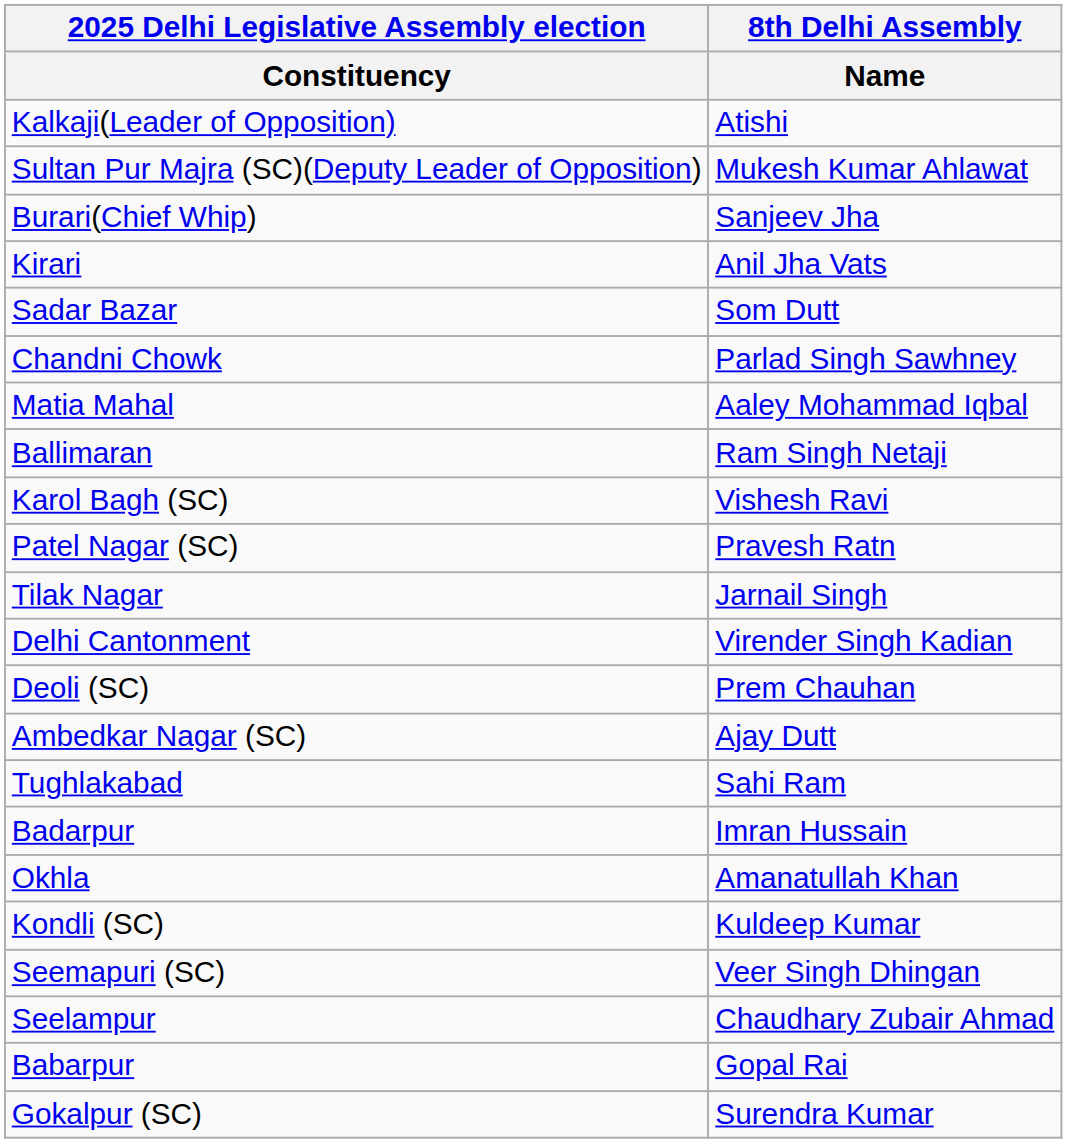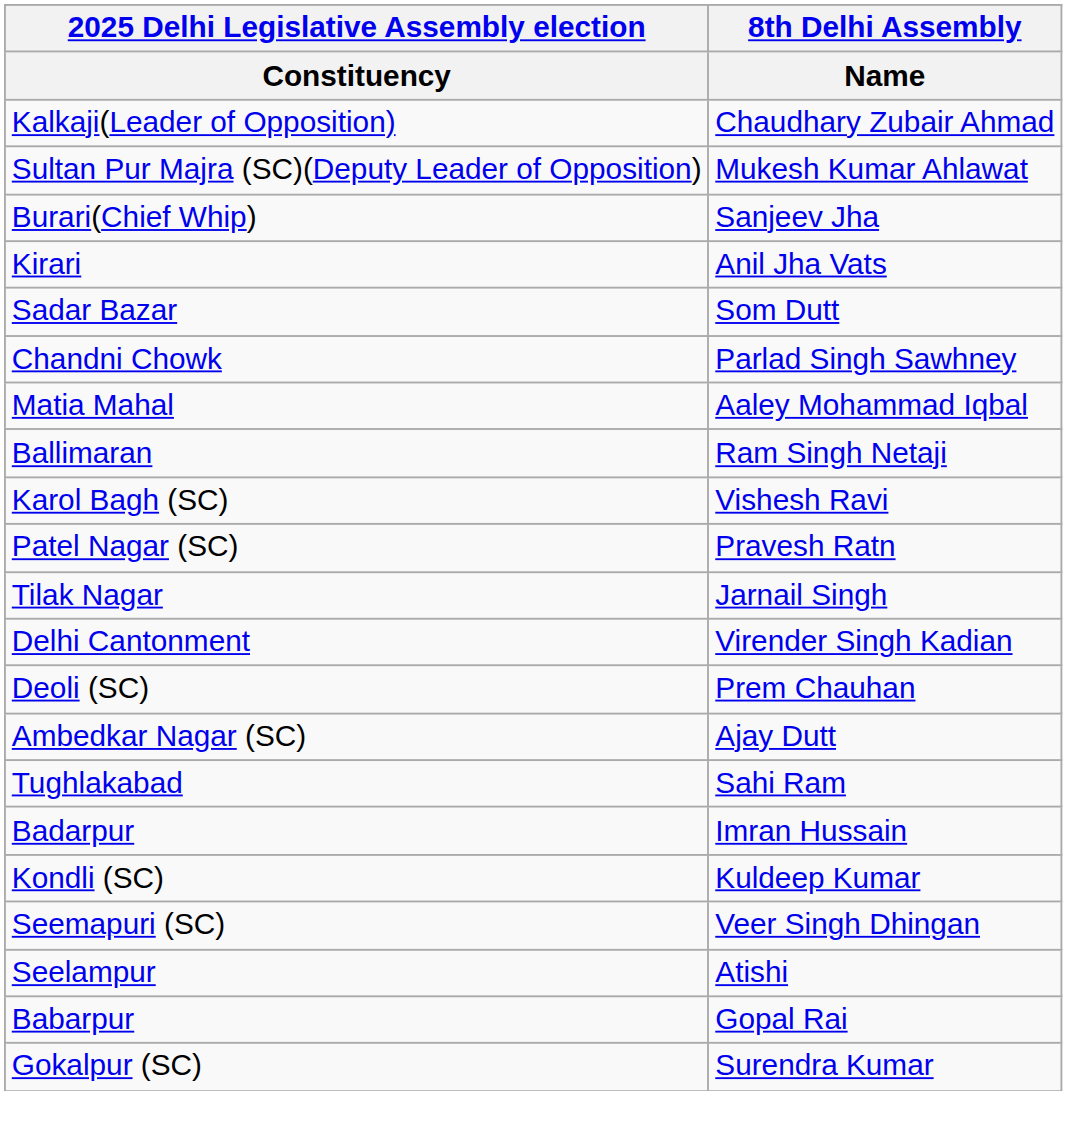 <table class="wikitable sortable">
 <tr>
 <th><a href='#'>2025 Delhi Legislative Assembly election</a></th>
 <th><a href='#'>8th Delhi Assembly</a></th>
 </tr>
 <tr>
 <th>Constituency</th>
 <th>Name</th>
 </tr>
 <tr>
 <td><a href='#'>Kalkaji</a>(<a href='#'>Leader of Opposition)</a></td>
-<td><a href='#'>Atishi</a></td>
+<td><a href='#'>Chaudhary Zubair Ahmad</a></td>
 </tr>
 <tr>
 <td><a href='#'>Sultan Pur Majra</a> (SC)(<a href='#'>Deputy Leader of Opposition</a>)</td>
 <td><a href='#'>Mukesh Kumar Ahlawat</a></td>
 </tr>
 <tr>
 <td><a href='#'>Burari</a>(<a href='#'>Chief Whip</a>)</td>
 <td><a href='#'>Sanjeev Jha</a></td>
 </tr>
 <tr>
 <td><a href='#'>Kirari</a></td>
 <td><a href='#'>Anil Jha Vats</a></td>
 </tr>
 <tr>
 <td><a href='#'>Sadar Bazar</a></td>
 <td><a href='#'>Som Dutt</a></td>
 </tr>
 <tr>
 <td><a href='#'>Chandni Chowk</a></td>
 <td><a href='#'>Parlad Singh Sawhney</a></td>
 </tr>
 <tr>
 <td><a href='#'>Matia Mahal</a></td>
 <td><a href='#'>Aaley Mohammad Iqbal</a></td>
 </tr>
 <tr>
 <td><a href='#'>Ballimaran</a></td>
 <td><a href='#'>Ram Singh Netaji</a></td>
 </tr>
 <tr>
 <td><a href='#'>Karol Bagh</a> (SC)</td>
 <td><a href='#'>Vishesh Ravi</a></td>
 </tr>
 <tr>
 <td><a href='#'>Patel Nagar</a> (SC)</td>
 <td><a href='#'>Pravesh Ratn</a></td>
 </tr>
 <tr>
 <td><a href='#'>Tilak Nagar</a></td>
 <td><a href='#'>Jarnail Singh</a></td>
 </tr>
 <tr>
 <td><a href='#'>Delhi Cantonment</a></td>
 <td><a href='#'>Virender Singh Kadian</a></td>
 </tr>
 <tr>
 <td><a href='#'>Deoli</a> (SC)</td>
 <td><a href='#'>Prem Chauhan</a></td>
 </tr>
 <tr>
 <td><a href='#'>Ambedkar Nagar</a> (SC)</td>
 <td><a href='#'>Ajay Dutt</a></td>
 </tr>
 <tr>
 <td><a href='#'>Tughlakabad</a></td>
 <td><a href='#'>Sahi Ram</a></td>
 </tr>
 <tr>
 <td><a href='#'>Badarpur</a></td>
 <td><a href='#'>Imran Hussain</a></td>
 </tr>
 <tr>
-<td><a href='#'>Okhla</a></td>
-<td><a href='#'>Amanatullah Khan</a></td>
-</tr>
-<tr>
 <td><a href='#'>Kondli</a> (SC)</td>
 <td><a href='#'>Kuldeep Kumar</a></td>
 </tr>
 <tr>
 <td><a href='#'>Seemapuri</a> (SC)</td>
 <td><a href='#'>Veer Singh Dhingan</a></td>
 </tr>
 <tr>
 <td><a href='#'>Seelampur</a></td>
-<td><a href='#'>Chaudhary Zubair Ahmad</a></td>
+<td><a href='#'>Atishi</a></td>
 </tr>
 <tr>
 <td><a href='#'>Babarpur</a></td>
 <td><a href='#'>Gopal Rai</a></td>
 </tr>
 <tr>
 <td><a href='#'>Gokalpur</a> (SC)</td>
 <td><a href='#'>Surendra Kumar</a></td>
 </tr>
 </table>
